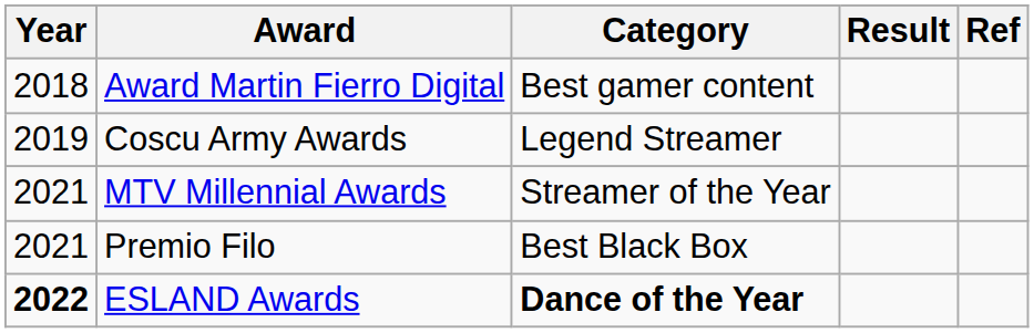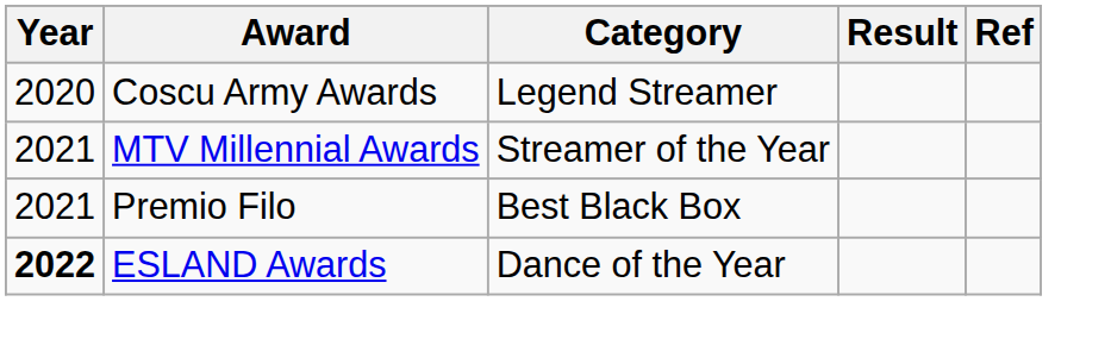 <table class="wikitable">
 <tr>
 <th>Year</th>
 <th>Award</th>
 <th>Category</th>
 <th>Result</th>
 <th>Ref</th>
 </tr>
 <tr>
-<td>2018</td>
-<td><a href='#'>Award Martin Fierro Digital</a></td>
-<td>Best gamer content</td>
-<td></td>
-<td></td>
-</tr>
-<tr>
-<td>2019</td>
+<td>2020</td>
 <td>Coscu Army Awards</td>
 <td>Legend Streamer</td>
 <td></td>
 <td></td>
 </tr>
 <tr>
 <td>2021</td>
 <td><a href='#'>MTV Millennial Awards</a></td>
 <td>Streamer of the Year</td>
 <td></td>
 <td></td>
 </tr>
 <tr>
 <td>2021</td>
 <td>Premio Filo</td>
 <td>Best Black Box</td>
 <td></td>
 <td></td>
 </tr>
 <tr>
 <td><strong>2022</strong></td>
 <td><a href='#'>ESLAND Awards</a></td>
-<td><strong>Dance of the Year</strong></td>
+<td>Dance of the Year</td>
 <td></td>
 <td></td>
 </tr>
 </table>
